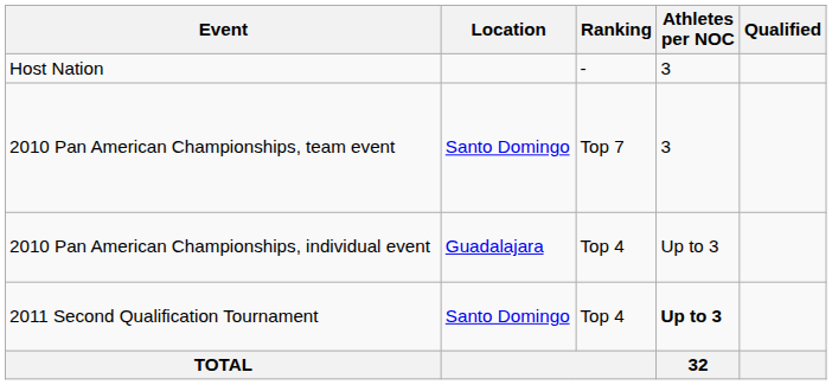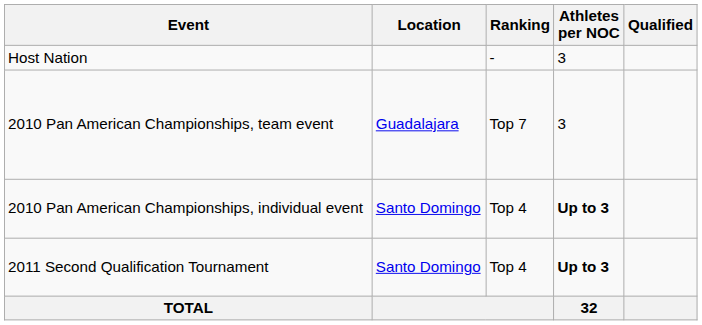 <table class="wikitable" style="width:730px;">
 <tr>
 <th>Event</th>
 <th>Location</th>
 <th>Ranking</th>
 <th>Athletes<br> per NOC</th>
 <th>Qualified</th>
 </tr>
 <tr>
 <td>Host Nation</td>
 <td></td>
 <td>-</td>
 <td>3</td>
 <td></td>
 </tr>
 <tr>
 <td>2010 Pan American Championships, team event</td>
-<td> <a href='#'>Santo Domingo</a></td>
+<td> <a href='#'>Guadalajara</a></td>
 <td>Top 7 </td>
 <td>3</td>
 <td><br><br><br><br><br><br></td>
 </tr>
 <tr>
 <td>2010 Pan American Championships, individual event</td>
-<td> <a href='#'>Guadalajara</a></td>
+<td> <a href='#'>Santo Domingo</a></td>
 <td>Top 4 </td>
-<td>Up to 3</td>
+<td><strong>Up to 3</strong></td>
 <td><br><br><br></td>
 </tr>
 <tr>
 <td>2011 Second Qualification Tournament</td>
 <td> <a href='#'>Santo Domingo</a></td>
 <td>Top 4 </td>
 <td><strong>Up to 3</strong></td>
 <td><br><br><br></td>
 </tr>
 <tr>
 <th>TOTAL</th>
 <th colspan="2"></th>
 <th>32</th>
 <th></th>
 </tr>
 </table>
